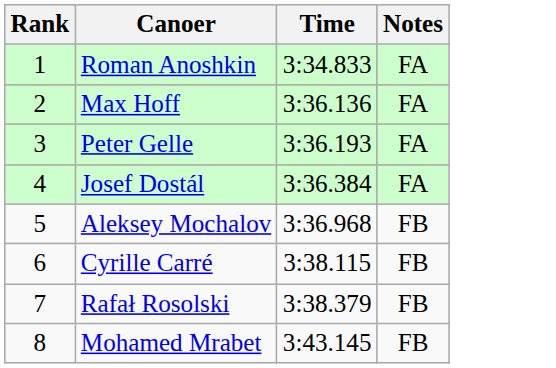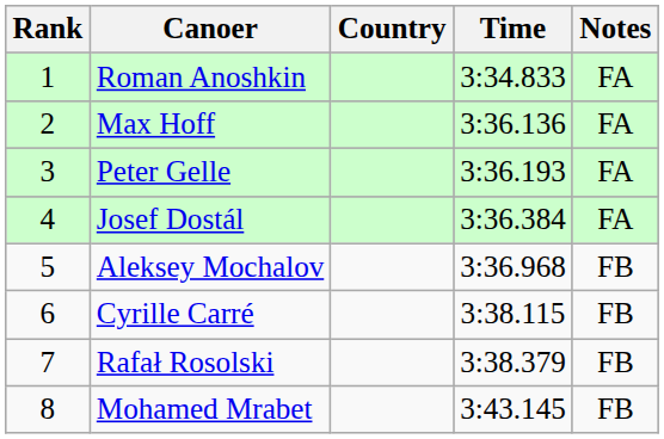 <table class="wikitable" style="text-align:center;">
 <tr>
 <th>Rank</th>
 <th>Canoer</th>
+<th>Country</th>
 <th>Time</th>
 <th>Notes</th>
 </tr>
 <tr bgcolor=ccffcc>
 <td>1</td>
 <td align=left><a href='#'>Roman Anoshkin</a></td>
+<td align=left></td>
 <td>3:34.833</td>
 <td>FA</td>
 </tr>
 <tr bgcolor=ccffcc>
 <td>2</td>
 <td align=left><a href='#'>Max Hoff</a></td>
+<td align=left></td>
 <td>3:36.136</td>
 <td>FA</td>
 </tr>
 <tr bgcolor=ccffcc>
 <td>3</td>
 <td align=left><a href='#'>Peter Gelle</a></td>
+<td align=left></td>
 <td>3:36.193</td>
 <td>FA</td>
 </tr>
 <tr bgcolor=ccffcc>
 <td>4</td>
 <td align=left><a href='#'>Josef Dostál</a></td>
+<td align=left></td>
 <td>3:36.384</td>
 <td>FA</td>
 </tr>
 <tr>
 <td>5</td>
 <td align=left><a href='#'>Aleksey Mochalov</a></td>
+<td align=left></td>
 <td>3:36.968</td>
 <td>FB</td>
 </tr>
 <tr>
 <td>6</td>
 <td align=left><a href='#'>Cyrille Carré</a></td>
+<td align=left></td>
 <td>3:38.115</td>
 <td>FB</td>
 </tr>
 <tr>
 <td>7</td>
 <td align=left><a href='#'>Rafał Rosolski</a></td>
+<td align=left></td>
 <td>3:38.379</td>
 <td>FB</td>
 </tr>
 <tr>
 <td>8</td>
 <td align=left><a href='#'>Mohamed Mrabet</a></td>
+<td align=left></td>
 <td>3:43.145</td>
 <td>FB</td>
 </tr>
 </table>
